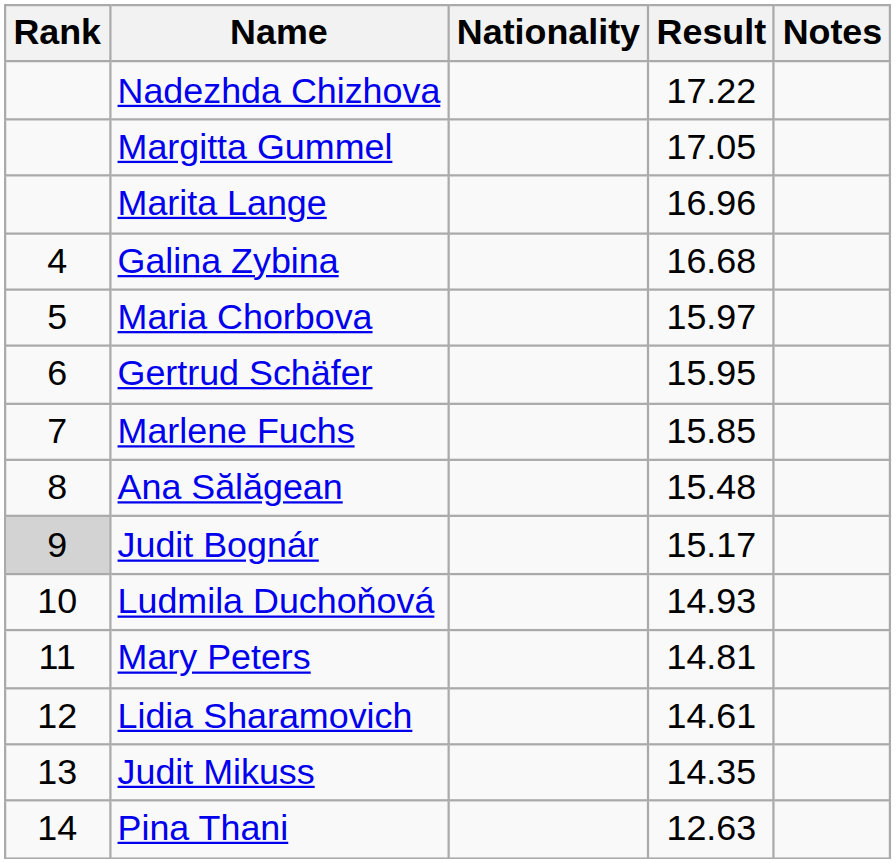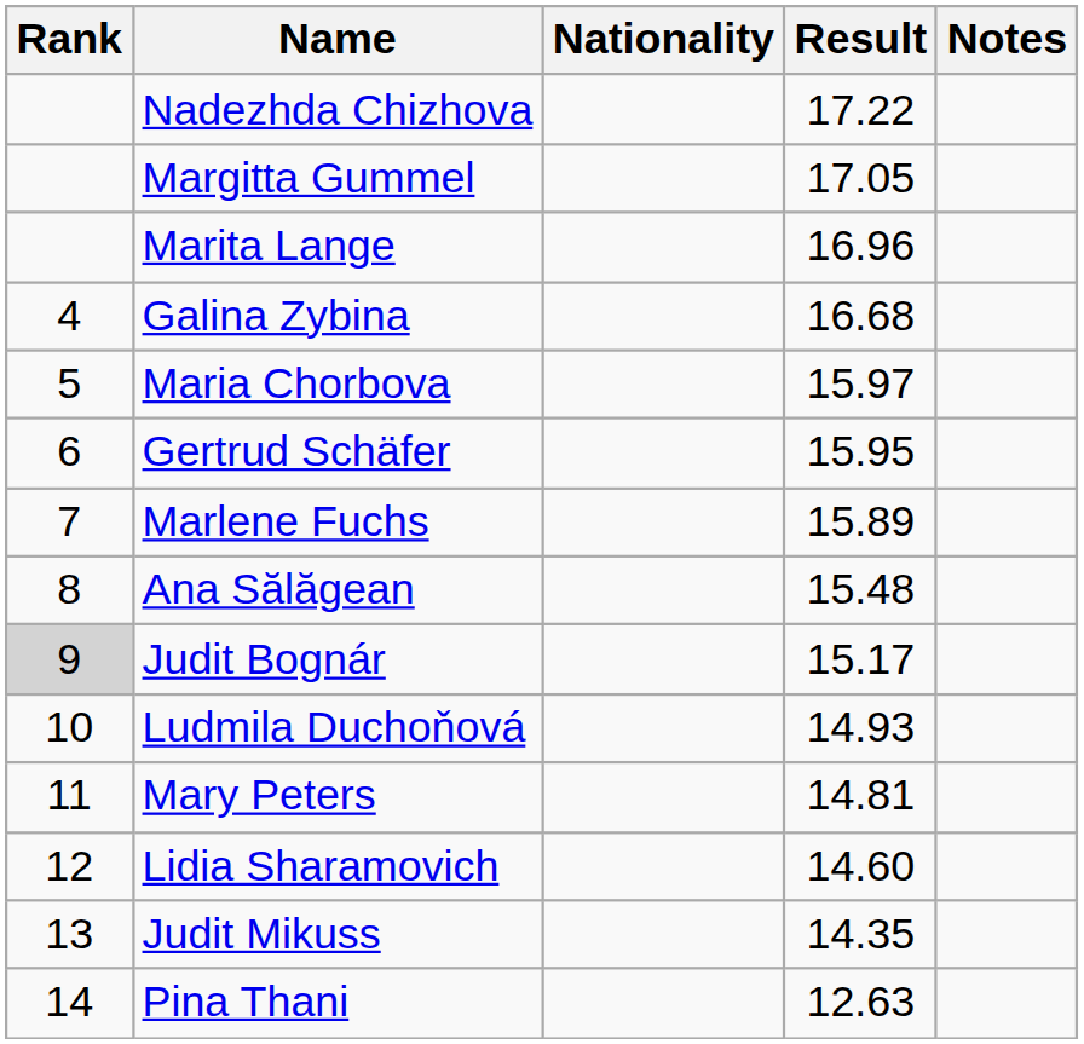 <table class="wikitable sortable" style="text-align:center">
 <tr>
 <th>Rank</th>
 <th>Name</th>
 <th>Nationality</th>
 <th>Result</th>
 <th>Notes</th>
 </tr>
 <tr>
 <td></td>
 <td align=left><a href='#'>Nadezhda Chizhova</a></td>
 <td align=left></td>
 <td>17.22</td>
 <td></td>
 </tr>
 <tr>
 <td></td>
 <td align=left><a href='#'>Margitta Gummel</a></td>
 <td align=left></td>
 <td>17.05</td>
 <td></td>
 </tr>
 <tr>
 <td></td>
 <td align=left><a href='#'>Marita Lange</a></td>
 <td align=left></td>
 <td>16.96</td>
 <td></td>
 </tr>
 <tr>
 <td>4</td>
 <td align=left><a href='#'>Galina Zybina</a></td>
 <td align=left></td>
 <td>16.68</td>
 <td></td>
 </tr>
 <tr>
 <td>5</td>
 <td align=left><a href='#'>Maria Chorbova</a></td>
 <td align=left></td>
 <td>15.97</td>
 <td></td>
 </tr>
 <tr>
 <td>6</td>
 <td align=left><a href='#'>Gertrud Schäfer</a></td>
 <td align=left></td>
 <td>15.95</td>
 <td></td>
 </tr>
 <tr>
 <td>7</td>
 <td align=left><a href='#'>Marlene Fuchs</a></td>
 <td align=left></td>
-<td>15.85</td>
+<td>15.89</td>
 <td></td>
 </tr>
 <tr>
 <td>8</td>
 <td align=left><a href='#'>Ana Sălăgean</a></td>
 <td align=left></td>
 <td>15.48</td>
 <td></td>
 </tr>
 <tr>
 <td style="background: lightgrey;">9</td>
 <td align=left><a href='#'>Judit Bognár</a></td>
 <td align=left></td>
 <td>15.17</td>
 <td></td>
 </tr>
 <tr>
 <td>10</td>
 <td align=left><a href='#'>Ludmila Duchoňová</a></td>
 <td align=left></td>
 <td>14.93</td>
 <td></td>
 </tr>
 <tr>
 <td>11</td>
 <td align=left><a href='#'>Mary Peters</a></td>
 <td align=left></td>
 <td>14.81</td>
 <td></td>
 </tr>
 <tr>
 <td>12</td>
 <td align=left><a href='#'>Lidia Sharamovich</a></td>
 <td align=left></td>
-<td>14.61</td>
+<td>14.60</td>
 <td></td>
 </tr>
 <tr>
 <td>13</td>
 <td align=left><a href='#'>Judit Mikuss</a></td>
 <td align=left></td>
 <td>14.35</td>
 <td></td>
 </tr>
 <tr>
 <td>14</td>
 <td align=left><a href='#'>Pina Thani</a></td>
 <td align=left></td>
 <td>12.63</td>
 <td></td>
 </tr>
 </table>
